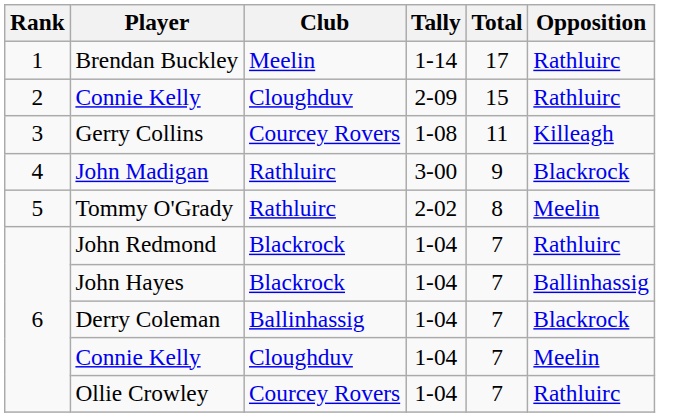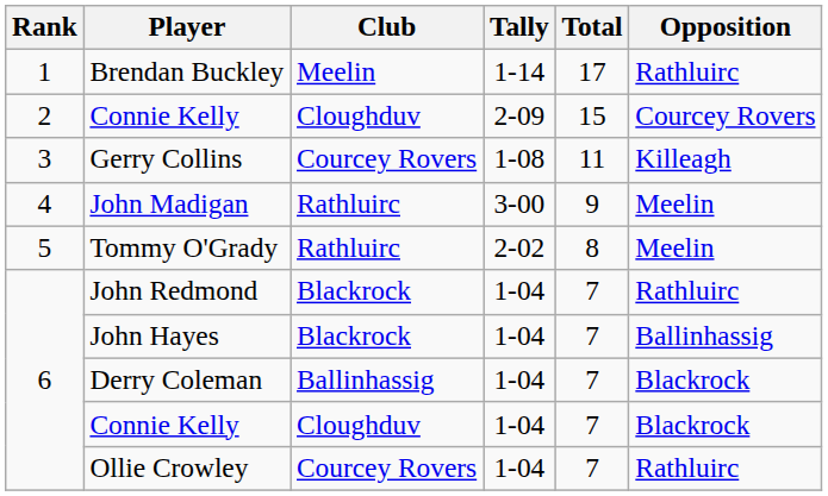 <table class="wikitable">
 <tr>
 <th>Rank</th>
 <th>Player</th>
 <th>Club</th>
 <th>Tally</th>
 <th>Total</th>
 <th>Opposition</th>
 </tr>
 <tr>
 <td rowspan="1" style="text-align:center;">1</td>
 <td>Brendan Buckley</td>
 <td><a href='#'>Meelin</a></td>
 <td align=center>1-14</td>
 <td align=center>17</td>
 <td><a href='#'>Rathluirc</a></td>
 </tr>
 <tr>
 <td rowspan="1" style="text-align:center;">2</td>
 <td><a href='#'>Connie Kelly</a></td>
 <td><a href='#'>Cloughduv</a></td>
 <td align=center>2-09</td>
 <td align=center>15</td>
-<td><a href='#'>Rathluirc</a></td>
+<td><a href='#'>Courcey Rovers</a></td>
 </tr>
 <tr>
 <td rowspan="1" style="text-align:center;">3</td>
 <td>Gerry Collins</td>
 <td><a href='#'>Courcey Rovers</a></td>
 <td align=center>1-08</td>
 <td align=center>11</td>
 <td><a href='#'>Killeagh</a></td>
 </tr>
 <tr>
 <td rowspan="1" style="text-align:center;">4</td>
 <td><a href='#'>John Madigan</a></td>
 <td><a href='#'>Rathluirc</a></td>
 <td align=center>3-00</td>
 <td align=center>9</td>
-<td><a href='#'>Blackrock</a></td>
+<td><a href='#'>Meelin</a></td>
 </tr>
 <tr>
 <td rowspan="1" style="text-align:center;">5</td>
 <td>Tommy O'Grady</td>
 <td><a href='#'>Rathluirc</a></td>
 <td align=center>2-02</td>
 <td align=center>8</td>
 <td><a href='#'>Meelin</a></td>
 </tr>
 <tr>
 <td rowspan="5" style="text-align:center;">6</td>
 <td>John Redmond</td>
 <td><a href='#'>Blackrock</a></td>
 <td align=center>1-04</td>
 <td align=center>7</td>
 <td><a href='#'>Rathluirc</a></td>
 </tr>
 <tr>
 <td>John Hayes</td>
 <td><a href='#'>Blackrock</a></td>
 <td align=center>1-04</td>
 <td align=center>7</td>
 <td><a href='#'>Ballinhassig</a></td>
 </tr>
 <tr>
 <td>Derry Coleman</td>
 <td><a href='#'>Ballinhassig</a></td>
 <td align=center>1-04</td>
 <td align=center>7</td>
 <td><a href='#'>Blackrock</a></td>
 </tr>
 <tr>
 <td><a href='#'>Connie Kelly</a></td>
 <td><a href='#'>Cloughduv</a></td>
 <td align=center>1-04</td>
 <td align=center>7</td>
-<td><a href='#'>Meelin</a></td>
+<td><a href='#'>Blackrock</a></td>
 </tr>
 <tr>
 <td>Ollie Crowley</td>
 <td><a href='#'>Courcey Rovers</a></td>
 <td align=center>1-04</td>
 <td align=center>7</td>
 <td><a href='#'>Rathluirc</a></td>
 </tr>
 </table>
